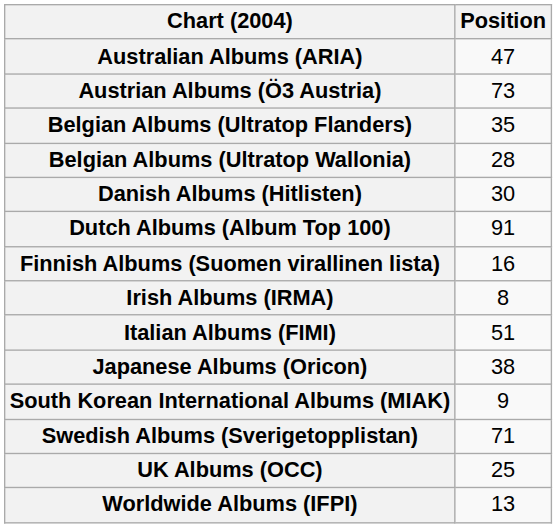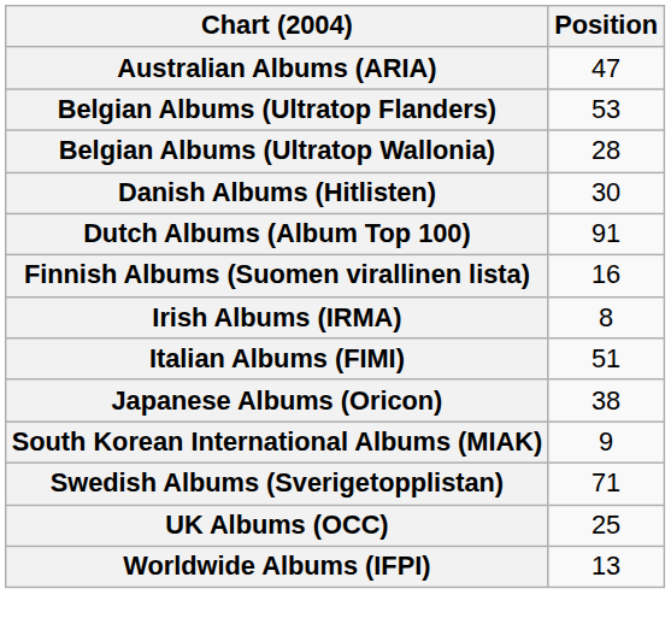 <table class="wikitable sortable plainrowheaders">
 <tr>
 <th scope="col">Chart (2004)</th>
 <th scope="col">Position</th>
 </tr>
 <tr>
 <th scope="row">Australian Albums (ARIA)</th>
 <td align="center">47</td>
 </tr>
 <tr>
-<th scope="row">Austrian Albums (Ö3 Austria)</th>
-<td align="center">73</td>
-</tr>
-<tr>
 <th scope="row">Belgian Albums (Ultratop Flanders)</th>
-<td align="center">35</td>
+<td align="center">53</td>
 </tr>
 <tr>
 <th scope="row">Belgian Albums (Ultratop Wallonia)</th>
 <td align="center">28</td>
 </tr>
 <tr>
 <th scope="row">Danish Albums (Hitlisten)</th>
 <td align="center">30</td>
 </tr>
 <tr>
 <th scope="row">Dutch Albums (Album Top 100)</th>
 <td align="center">91</td>
 </tr>
 <tr>
 <th scope="row">Finnish Albums (Suomen virallinen lista)</th>
 <td align="center">16</td>
 </tr>
 <tr>
 <th scope="row">Irish Albums (IRMA)</th>
 <td align="center">8</td>
 </tr>
 <tr>
 <th scope="row">Italian Albums (FIMI)</th>
 <td align="center">51</td>
 </tr>
 <tr>
 <th scope="row">Japanese Albums (Oricon)</th>
 <td align="center">38</td>
 </tr>
 <tr>
 <th scope="row">South Korean International Albums (MIAK)</th>
 <td style="text-align:center;">9</td>
 </tr>
 <tr>
 <th scope="row">Swedish Albums (Sverigetopplistan)</th>
 <td align="center">71</td>
 </tr>
 <tr>
 <th scope="row">UK Albums (OCC)</th>
 <td align="center">25</td>
 </tr>
 <tr>
 <th scope="row">Worldwide Albums (IFPI)</th>
 <td align="center">13</td>
 </tr>
 </table>
